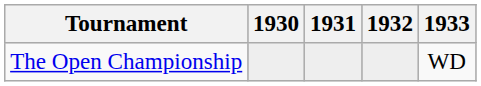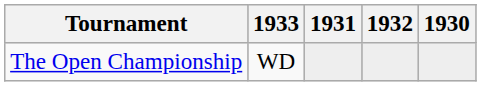 <table class="wikitable" style="font-size:95%;text-align:center;">
 <tr>
 <th>Tournament</th>
-<th>1930</th>
+<th>1933</th>
 <th>1931</th>
 <th>1932</th>
-<th>1933</th>
+<th>1930</th>
 </tr>
 <tr>
 <td align=left><a href='#'>The Open Championship</a></td>
+<td>WD</td>
 <td style="background:#eeeeee;"></td>
 <td style="background:#eeeeee;"></td>
 <td style="background:#eeeeee;"></td>
-<td>WD</td>
 </tr>
 </table>
